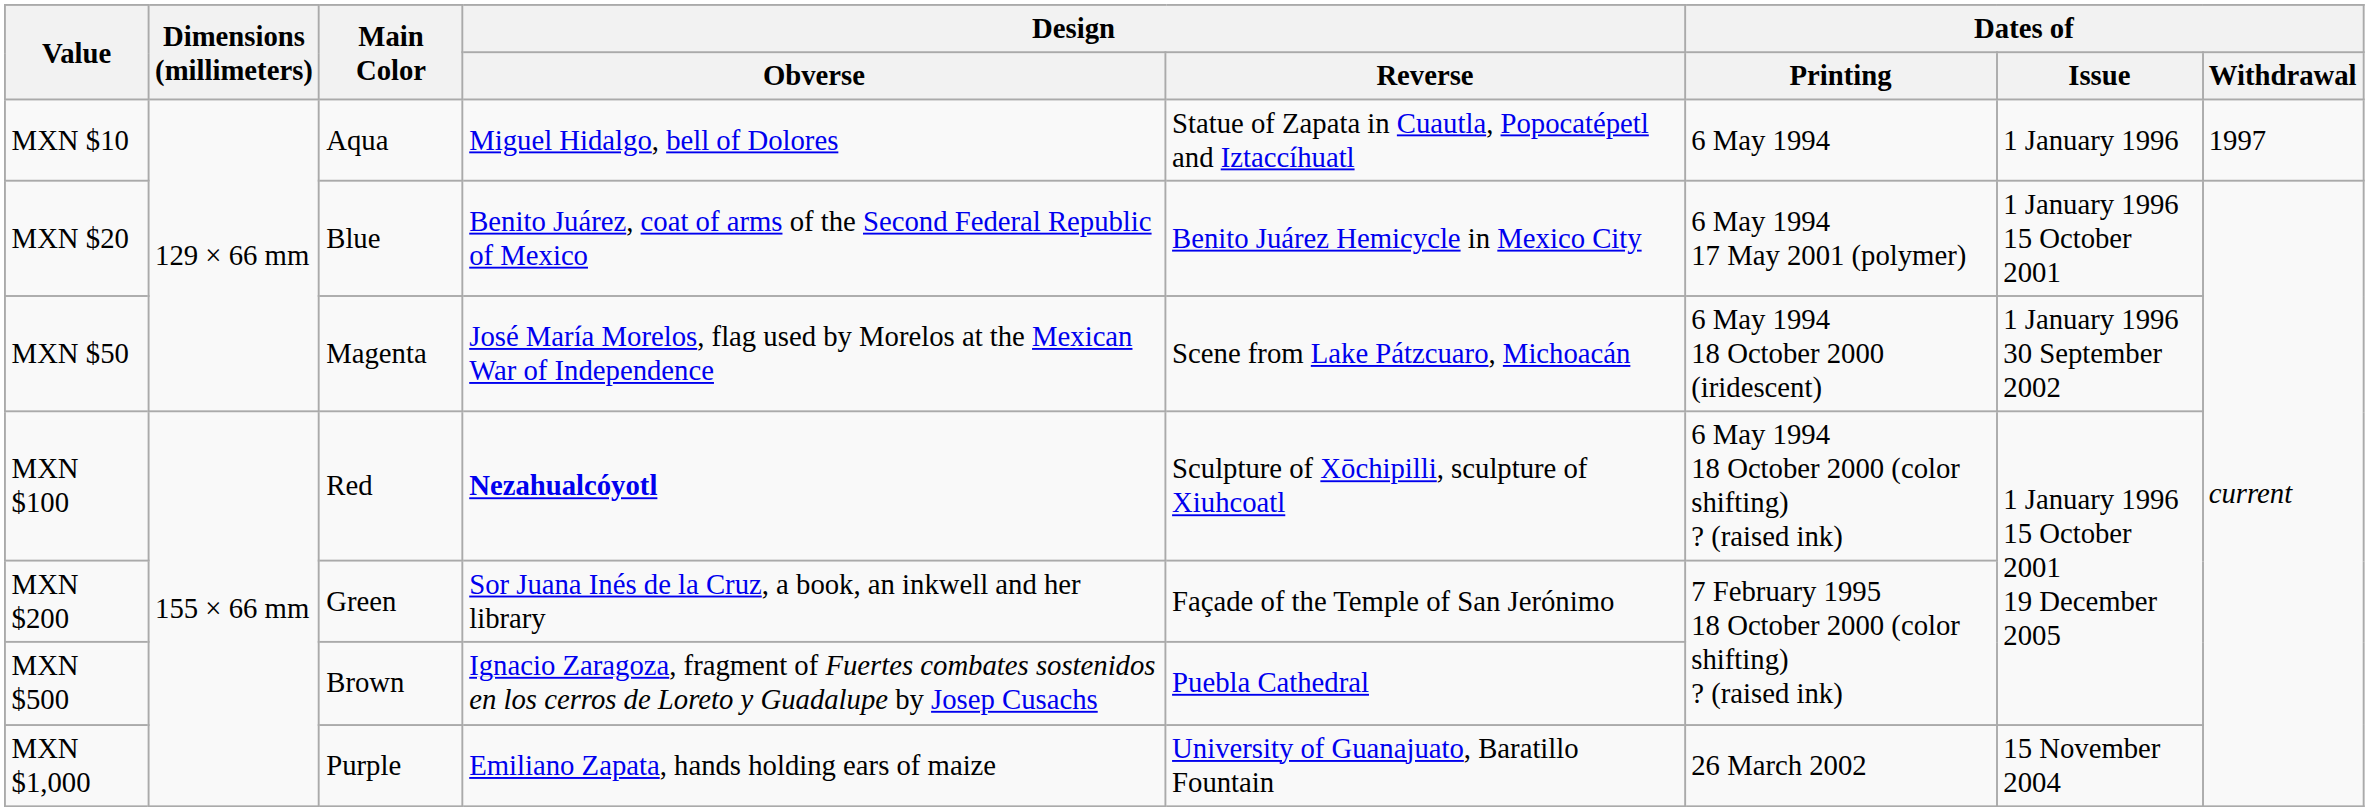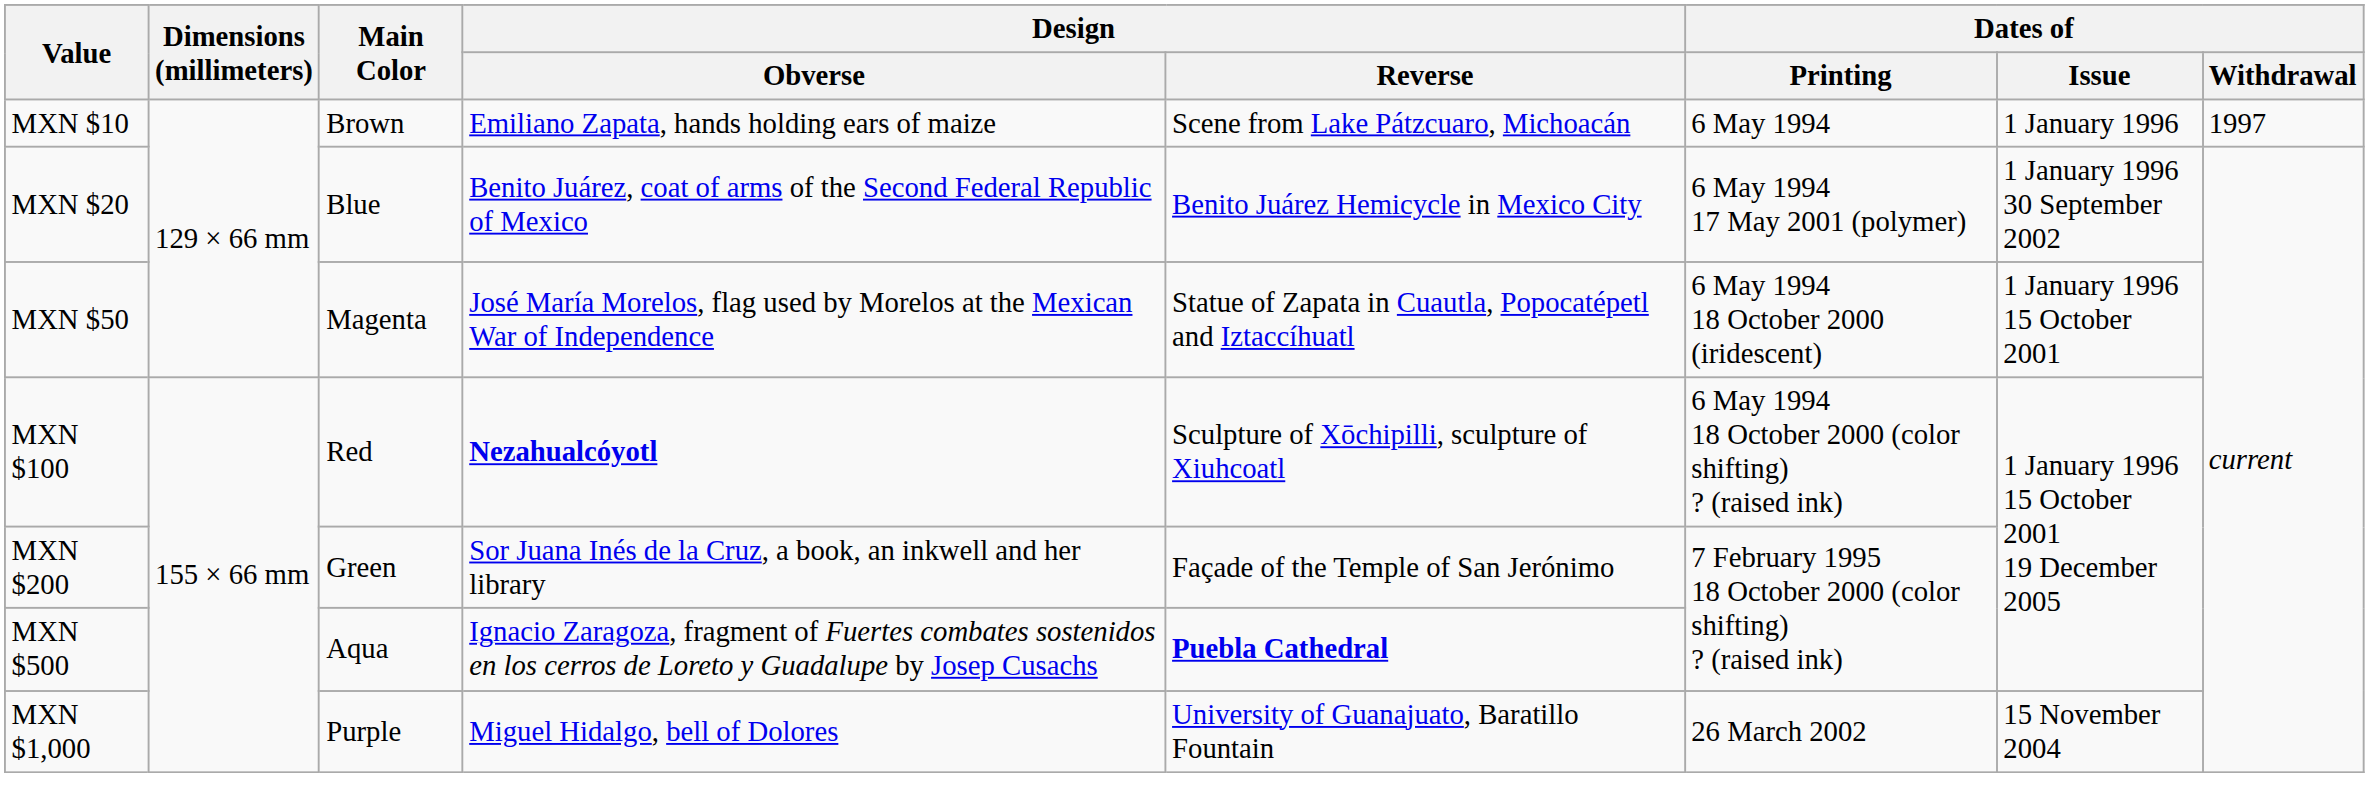 <table class="wikitable" style="font-size: 95%">
 <tr>
 <th rowspan="2">Value</th>
 <th rowspan="2">Dimensions<br>(millimeters)</th>
 <th rowspan="2">Main Color</th>
 <th colspan="2">Design</th>
 <th colspan="3">Dates of</th>
 </tr>
 <tr>
 <th>Obverse</th>
 <th>Reverse</th>
 <th>Printing</th>
 <th>Issue</th>
 <th>Withdrawal</th>
 </tr>
 <tr>
 <td>MXN $10</td>
 <td rowspan="3">129 × 66 mm</td>
-<td>Aqua</td>
-<td><a href='#'>Miguel Hidalgo</a>, <a href='#'>bell of Dolores</a></td>
-<td>Statue of Zapata in <a href='#'>Cuautla</a>, <a href='#'>Popocatépetl</a> and <a href='#'>Iztaccíhuatl</a></td>
+<td>Brown</td>
+<td><a href='#'>Emiliano Zapata</a>, hands holding ears of maize</td>
+<td>Scene from <a href='#'>Lake Pátzcuaro</a>, <a href='#'>Michoacán</a></td>
 <td>6 May 1994</td>
 <td>1 January 1996</td>
 <td>1997</td>
 </tr>
 <tr>
 <td>MXN $20</td>
 <td>Blue</td>
 <td><a href='#'>Benito Juárez</a>, <a href='#'>coat of arms</a> of the <a href='#'>Second Federal Republic of Mexico</a></td>
 <td><a href='#'>Benito Juárez Hemicycle</a> in <a href='#'>Mexico City</a></td>
 <td>6 May 1994<br>17 May 2001 (polymer)</td>
-<td>1 January 1996<br>15 October 2001</td>
+<td>1 January 1996<br>30 September 2002</td>
 <td rowspan="6"><em>current</em></td>
 </tr>
 <tr>
 <td>MXN $50</td>
 <td>Magenta</td>
 <td><a href='#'>José María Morelos</a>, flag used by Morelos at the <a href='#'>Mexican War of Independence</a></td>
-<td>Scene from <a href='#'>Lake Pátzcuaro</a>, <a href='#'>Michoacán</a></td>
+<td>Statue of Zapata in <a href='#'>Cuautla</a>, <a href='#'>Popocatépetl</a> and <a href='#'>Iztaccíhuatl</a></td>
 <td>6 May 1994<br>18 October 2000 (iridescent)</td>
-<td>1 January 1996<br>30 September 2002</td>
+<td>1 January 1996<br>15 October 2001</td>
 </tr>
 <tr>
 <td>MXN $100</td>
 <td rowspan="4">155 × 66 mm</td>
 <td>Red</td>
 <td><strong><a href='#'>Nezahualcóyotl</a></strong></td>
 <td>Sculpture of <a href='#'>Xōchipilli</a>, sculpture of <a href='#'>Xiuhcoatl</a></td>
 <td>6 May 1994<br>18 October 2000 (color shifting)<br>? (raised ink)</td>
 <td rowspan="3">1 January 1996<br>15 October 2001<br>19 December 2005</td>
 </tr>
 <tr>
 <td>MXN $200</td>
 <td>Green</td>
 <td><a href='#'>Sor Juana Inés de la Cruz</a>, a book, an inkwell and her library</td>
 <td>Façade of the Temple of San Jerónimo</td>
 <td rowspan="2">7 February 1995<br>18 October 2000 (color shifting)<br>? (raised ink)</td>
 </tr>
 <tr>
 <td>MXN $500</td>
-<td>Brown</td>
+<td>Aqua</td>
 <td><a href='#'>Ignacio Zaragoza</a>, fragment of <em>Fuertes combates sostenidos<br>en los cerros de Loreto y Guadalupe</em> by <a href='#'>Josep Cusachs</a></td>
-<td><a href='#'>Puebla Cathedral</a></td>
+<td><strong><a href='#'>Puebla Cathedral</a></strong></td>
 </tr>
 <tr>
 <td>MXN $1,000</td>
 <td>Purple</td>
-<td><a href='#'>Emiliano Zapata</a>, hands holding ears of maize</td>
+<td><a href='#'>Miguel Hidalgo</a>, <a href='#'>bell of Dolores</a></td>
 <td><a href='#'>University of Guanajuato</a>, Baratillo Fountain</td>
 <td>26 March 2002</td>
 <td>15 November 2004</td>
 </tr>
 </table>
